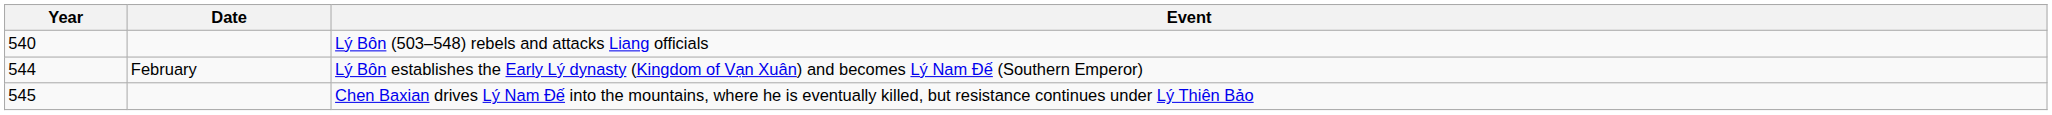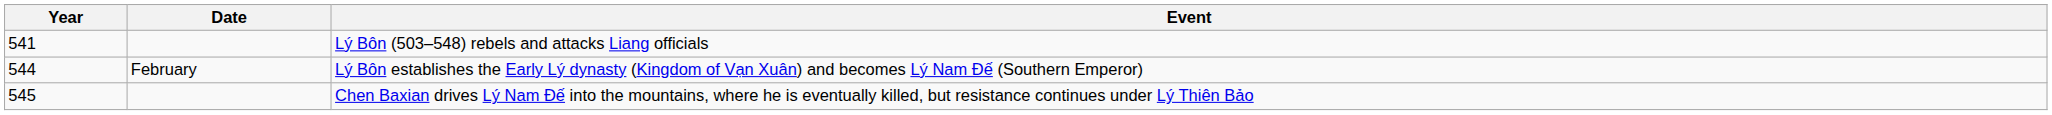 <table class="wikitable" width="100%">
 <tr>
 <th style="width:6%">Year</th>
 <th style="width:10%">Date</th>
 <th>Event</th>
 </tr>
 <tr>
-<td>540</td>
+<td>541</td>
 <td></td>
 <td><a href='#'>Lý Bôn</a> (503–548) rebels and attacks <a href='#'>Liang</a> officials</td>
 </tr>
 <tr>
 <td>544</td>
 <td>February</td>
 <td><a href='#'>Lý Bôn</a> establishes the <a href='#'>Early Lý dynasty</a> (<a href='#'>Kingdom of Vạn Xuân</a>) and becomes <a href='#'>Lý Nam Đế</a> (Southern Emperor)</td>
 </tr>
 <tr>
 <td>545</td>
 <td></td>
 <td><a href='#'>Chen Baxian</a> drives <a href='#'>Lý Nam Đế</a> into the mountains, where he is eventually killed, but resistance continues under <a href='#'>Lý Thiên Bảo</a></td>
 </tr>
 </table>
